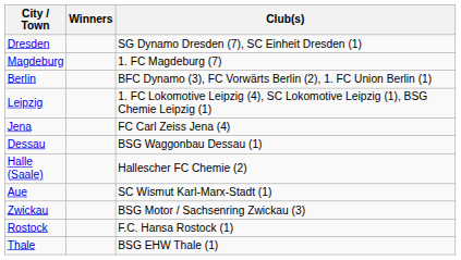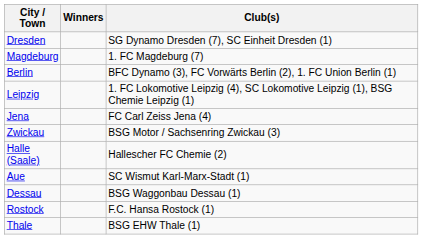 <table class="wikitable sortable">
 <tr>
 <th width="80">City / Town</th>
 <th width="10">Winners</th>
 <th width="480">Club(s)</th>
 </tr>
 <tr>
 <td><a href='#'>Dresden</a></td>
 <td></td>
 <td>SG Dynamo Dresden (7), SC Einheit Dresden (1)</td>
 </tr>
 <tr>
 <td><a href='#'>Magdeburg</a></td>
 <td></td>
 <td>1. FC Magdeburg (7)</td>
 </tr>
 <tr>
 <td><a href='#'>Berlin</a></td>
 <td></td>
 <td>BFC Dynamo (3), FC Vorwärts Berlin (2), 1. FC Union Berlin (1)</td>
 </tr>
 <tr>
 <td><a href='#'>Leipzig</a></td>
 <td></td>
 <td>1. FC Lokomotive Leipzig (4), SC Lokomotive Leipzig (1), BSG Chemie Leipzig (1)</td>
 </tr>
 <tr>
 <td><a href='#'>Jena</a></td>
 <td></td>
 <td>FC Carl Zeiss Jena (4)</td>
 </tr>
 <tr>
-<td><a href='#'>Dessau</a></td>
+<td><a href='#'>Zwickau</a></td>
 <td></td>
-<td>BSG Waggonbau Dessau (1)</td>
+<td>BSG Motor / Sachsenring Zwickau (3)</td>
 </tr>
 <tr>
 <td><a href='#'>Halle (Saale)</a></td>
 <td></td>
 <td>Hallescher FC Chemie (2)</td>
 </tr>
 <tr>
 <td><a href='#'>Aue</a></td>
 <td></td>
 <td>SC Wismut Karl-Marx-Stadt (1)</td>
 </tr>
 <tr>
-<td><a href='#'>Zwickau</a></td>
+<td><a href='#'>Dessau</a></td>
 <td></td>
-<td>BSG Motor / Sachsenring Zwickau (3)</td>
+<td>BSG Waggonbau Dessau (1)</td>
 </tr>
 <tr>
 <td><a href='#'>Rostock</a></td>
 <td></td>
 <td>F.C. Hansa Rostock (1)</td>
 </tr>
 <tr>
 <td><a href='#'>Thale</a></td>
 <td></td>
 <td>BSG EHW Thale (1)</td>
 </tr>
 </table>
